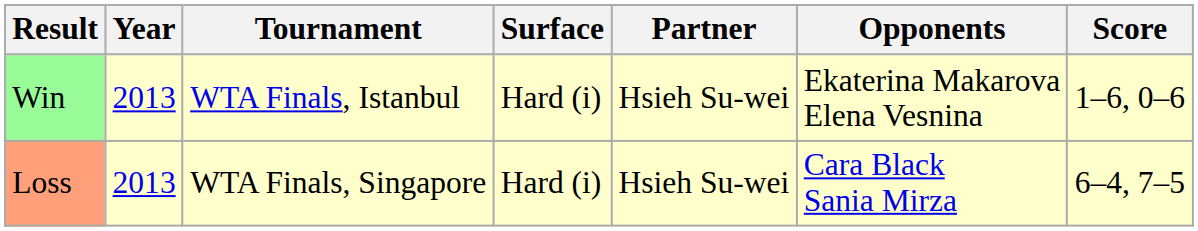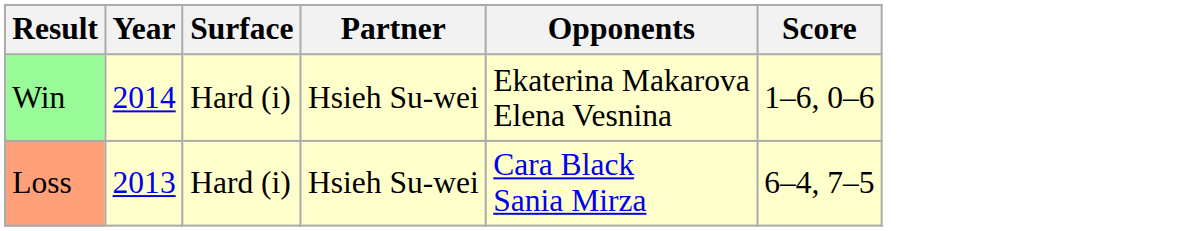 <table class="sortable wikitable">
 <tr>
 <th>Result</th>
 <th>Year</th>
-<th>Tournament</th>
 <th>Surface</th>
 <th>Partner</th>
 <th>Opponents</th>
 <th class="unsortable">Score</th>
 </tr>
 <tr style="background:#ffc;">
 <td bgcolor="98fb98">Win</td>
-<td><a href='#'>2013</a></td>
-<td><a href='#'>WTA Finals</a>, Istanbul</td>
+<td><a href='#'>2014</a></td>
 <td>Hard (i)</td>
 <td> Hsieh Su-wei</td>
 <td> Ekaterina Makarova <br>  Elena Vesnina</td>
 <td>1–6, 0–6</td>
 </tr>
 <tr style="background:#ffc;">
 <td bgcolor="ffa07a">Loss</td>
 <td><a href='#'>2013</a></td>
-<td>WTA Finals, Singapore</td>
 <td>Hard (i)</td>
 <td> Hsieh Su-wei</td>
 <td> <a href='#'>Cara Black</a> <br>  <a href='#'>Sania Mirza</a></td>
 <td>6–4, 7–5</td>
 </tr>
 </table>
